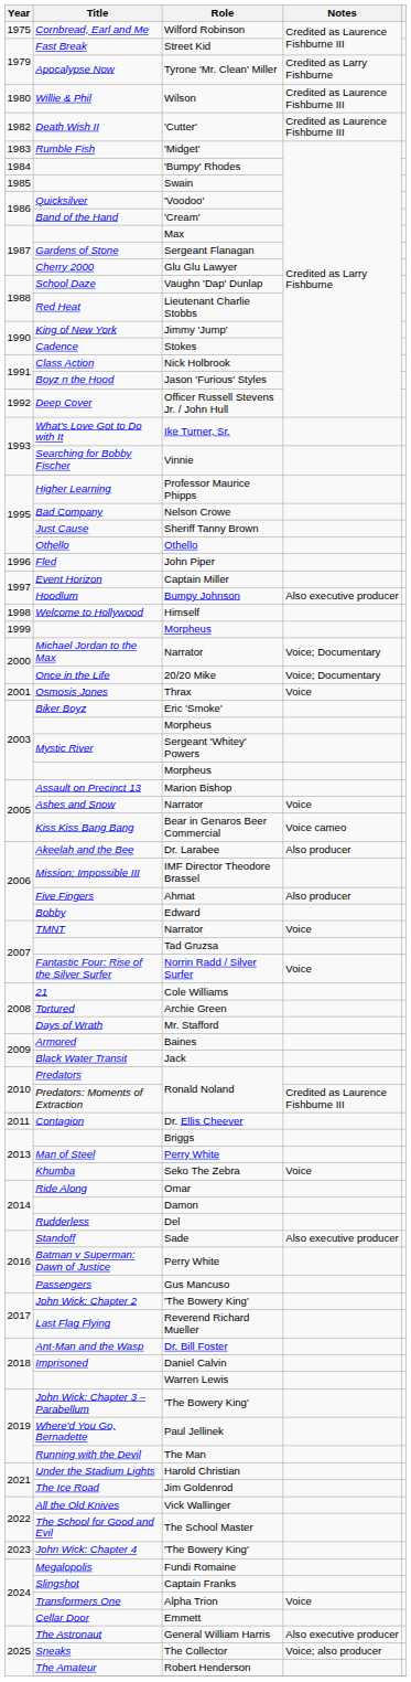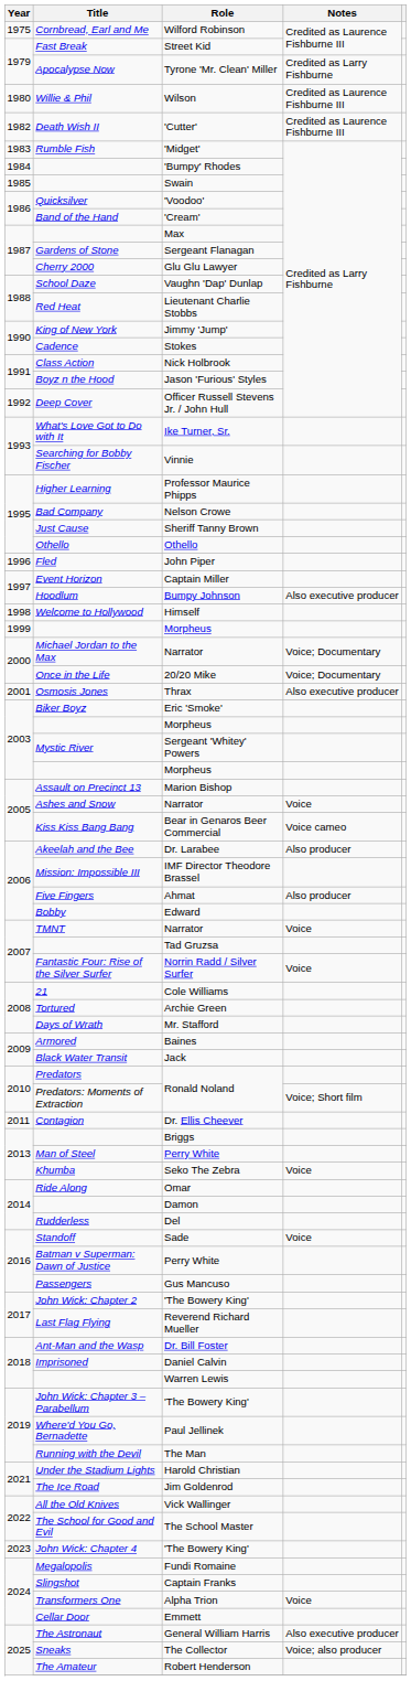 <table class="wikitable sortable plainrowheaders">
 <tr>
 <th scope="col">Year</th>
 <th scope="col">Title</th>
 <th scope="col">Role</th>
 <th scope="col" class="unsortable">Notes</th>
 <th scope="col" class="unsortable"></th>
 </tr>
 <tr>
 <td>1975</td>
 <td><em><a href='#'>Cornbread, Earl and Me</a></em></td>
 <td>Wilford Robinson</td>
 <td rowspan="2">Credited as Laurence Fishburne III</td>
 <td style="text-align:center;"></td>
 </tr>
 <tr>
 <td rowspan="2">1979</td>
 <td><em><a href='#'>Fast Break</a></em></td>
 <td>Street Kid</td>
 <td style="text-align:center;"></td>
 </tr>
 <tr>
 <td><em><a href='#'>Apocalypse Now</a></em></td>
 <td>Tyrone 'Mr. Clean' Miller</td>
 <td>Credited as Larry Fishburne</td>
 <td style="text-align:center;"></td>
 </tr>
 <tr>
 <td>1980</td>
 <td><em><a href='#'>Willie & Phil</a></em></td>
 <td>Wilson</td>
 <td>Credited as Laurence Fishburne III</td>
 <td></td>
 </tr>
 <tr>
 <td>1982</td>
 <td><em><a href='#'>Death Wish II</a></em></td>
 <td>'Cutter'</td>
 <td>Credited as Laurence Fishburne III</td>
 <td style="text-align:center;"></td>
 </tr>
 <tr>
 <td>1983</td>
 <td><em><a href='#'>Rumble Fish</a></em></td>
 <td>'Midget'</td>
 <td rowspan="15">Credited as Larry Fishburne</td>
 <td></td>
 </tr>
 <tr>
 <td>1984</td>
 <td><em></em></td>
 <td>'Bumpy' Rhodes</td>
 <td></td>
 </tr>
 <tr>
 <td>1985</td>
 <td><em></em></td>
 <td>Swain</td>
 <td style="text-align:center;"></td>
 </tr>
 <tr>
 <td rowspan="2">1986</td>
 <td><em><a href='#'>Quicksilver</a></em></td>
 <td>'Voodoo'</td>
 <td></td>
 </tr>
 <tr>
 <td><em><a href='#'>Band of the Hand</a></em></td>
 <td>'Cream'</td>
 <td></td>
 </tr>
 <tr>
 <td rowspan="3">1987</td>
 <td><em></em></td>
 <td>Max</td>
 <td></td>
 </tr>
 <tr>
 <td><em><a href='#'>Gardens of Stone</a></em></td>
 <td>Sergeant Flanagan</td>
 <td></td>
 </tr>
 <tr>
 <td><em><a href='#'>Cherry 2000</a></em></td>
 <td>Glu Glu Lawyer</td>
 <td></td>
 </tr>
 <tr>
 <td rowspan="2">1988</td>
 <td><em><a href='#'>School Daze</a></em></td>
 <td>Vaughn 'Dap' Dunlap</td>
 <td></td>
 </tr>
 <tr>
 <td><em><a href='#'>Red Heat</a></em></td>
 <td>Lieutenant Charlie Stobbs</td>
 <td></td>
 </tr>
 <tr>
 <td rowspan="2">1990</td>
 <td><em><a href='#'>King of New York</a></em></td>
 <td>Jimmy 'Jump'</td>
 <td></td>
 </tr>
 <tr>
 <td><em><a href='#'>Cadence</a></em></td>
 <td>Stokes</td>
 <td></td>
 </tr>
 <tr>
 <td rowspan="2">1991</td>
 <td><em><a href='#'>Class Action</a></em></td>
 <td>Nick Holbrook</td>
 <td></td>
 </tr>
 <tr>
 <td><em><a href='#'>Boyz n the Hood</a></em></td>
 <td>Jason 'Furious' Styles</td>
 <td></td>
 </tr>
 <tr>
 <td>1992</td>
 <td><em><a href='#'>Deep Cover</a></em></td>
 <td>Officer Russell Stevens Jr. / John Hull</td>
 <td></td>
 </tr>
 <tr>
 <td rowspan="2">1993</td>
 <td><em><a href='#'>What's Love Got to Do with It</a></em></td>
 <td><a href='#'>Ike Turner, Sr.</a></td>
 <td></td>
 <td></td>
 </tr>
 <tr>
 <td><em><a href='#'>Searching for Bobby Fischer</a></em></td>
 <td>Vinnie</td>
 <td></td>
 <td></td>
 </tr>
 <tr>
 <td rowspan="4">1995</td>
 <td><em><a href='#'>Higher Learning</a></em></td>
 <td>Professor Maurice Phipps</td>
 <td></td>
 <td></td>
 </tr>
 <tr>
 <td><em><a href='#'>Bad Company</a></em></td>
 <td>Nelson Crowe</td>
 <td></td>
 <td></td>
 </tr>
 <tr>
 <td><em><a href='#'>Just Cause</a></em></td>
 <td>Sheriff Tanny Brown</td>
 <td></td>
 <td></td>
 </tr>
 <tr>
 <td><em><a href='#'>Othello</a></em></td>
 <td><a href='#'>Othello</a></td>
 <td></td>
 <td></td>
 </tr>
 <tr>
 <td>1996</td>
 <td><em><a href='#'>Fled</a></em></td>
 <td>John Piper</td>
 <td></td>
 <td></td>
 </tr>
 <tr>
 <td rowspan="2">1997</td>
 <td><em><a href='#'>Event Horizon</a></em></td>
 <td>Captain Miller</td>
 <td></td>
 <td></td>
 </tr>
 <tr>
 <td><em><a href='#'>Hoodlum</a></em></td>
 <td><a href='#'>Bumpy Johnson</a></td>
 <td>Also executive producer</td>
 <td></td>
 </tr>
 <tr>
 <td>1998</td>
 <td><em><a href='#'>Welcome to Hollywood</a></em></td>
 <td>Himself</td>
 <td></td>
 <td></td>
 </tr>
 <tr>
 <td>1999</td>
 <td><em></em></td>
 <td><a href='#'>Morpheus</a></td>
 <td></td>
 <td></td>
 </tr>
 <tr>
 <td rowspan="2">2000</td>
 <td><em><a href='#'>Michael Jordan to the Max</a></em></td>
 <td>Narrator</td>
 <td>Voice; Documentary</td>
 <td style="text-align:center;"></td>
 </tr>
 <tr>
 <td><em><a href='#'>Once in the Life</a></em></td>
 <td>20/20 Mike</td>
 <td>Voice; Documentary</td>
 <td></td>
 </tr>
 <tr>
 <td>2001</td>
 <td><em><a href='#'>Osmosis Jones</a></em></td>
 <td>Thrax</td>
-<td>Voice</td>
+<td>Also executive producer</td>
 <td style="text-align:center;"></td>
 </tr>
 <tr>
 <td rowspan="4">2003</td>
 <td><em><a href='#'>Biker Boyz</a></em></td>
 <td>Eric 'Smoke'</td>
 <td></td>
 <td></td>
 </tr>
 <tr>
 <td><em></em></td>
 <td>Morpheus</td>
 <td></td>
 <td></td>
 </tr>
 <tr>
 <td><em><a href='#'>Mystic River</a></em></td>
 <td>Sergeant 'Whitey' Powers</td>
 <td></td>
 <td></td>
 </tr>
 <tr>
 <td><em></em></td>
 <td>Morpheus</td>
 <td></td>
 <td></td>
 </tr>
 <tr>
 <td rowspan="3">2005</td>
 <td><em><a href='#'>Assault on Precinct 13</a></em></td>
 <td>Marion Bishop</td>
 <td></td>
 <td></td>
 </tr>
 <tr>
 <td><em><a href='#'>Ashes and Snow</a></em></td>
 <td>Narrator</td>
 <td>Voice</td>
 <td></td>
 </tr>
 <tr>
 <td><em><a href='#'>Kiss Kiss Bang Bang</a></em></td>
 <td>Bear in Genaros Beer Commercial</td>
 <td>Voice cameo</td>
 <td></td>
 </tr>
 <tr>
 <td rowspan="4">2006</td>
 <td><em><a href='#'>Akeelah and the Bee</a></em></td>
 <td>Dr. Larabee</td>
 <td>Also producer</td>
 <td style="text-align:center;"></td>
 </tr>
 <tr>
 <td><em><a href='#'>Mission: Impossible III</a></em></td>
 <td>IMF Director Theodore Brassel</td>
 <td></td>
 <td></td>
 </tr>
 <tr>
 <td><em><a href='#'>Five Fingers</a></em></td>
 <td>Ahmat</td>
 <td>Also producer</td>
 <td></td>
 </tr>
 <tr>
 <td><em><a href='#'>Bobby</a></em></td>
 <td>Edward</td>
 <td></td>
 <td></td>
 </tr>
 <tr>
 <td rowspan="3">2007</td>
 <td><em><a href='#'>TMNT</a></em></td>
 <td>Narrator</td>
 <td>Voice</td>
 <td style="text-align:center;"></td>
 </tr>
 <tr>
 <td><em></em></td>
 <td>Tad Gruzsa</td>
 <td></td>
 <td></td>
 </tr>
 <tr>
 <td><em><a href='#'>Fantastic Four: Rise of the Silver Surfer</a></em></td>
 <td><a href='#'>Norrin Radd / Silver Surfer</a></td>
 <td>Voice</td>
 <td style="text-align:center;"></td>
 </tr>
 <tr>
 <td rowspan="3">2008</td>
 <td><em><a href='#'>21</a></em></td>
 <td>Cole Williams</td>
 <td></td>
 <td></td>
 </tr>
 <tr>
 <td><em><a href='#'>Tortured</a></em></td>
 <td>Archie Green</td>
 <td></td>
 <td></td>
 </tr>
 <tr>
 <td><em><a href='#'>Days of Wrath</a></em></td>
 <td>Mr. Stafford</td>
 <td></td>
 <td></td>
 </tr>
 <tr>
 <td rowspan="2">2009</td>
 <td><em><a href='#'>Armored</a></em></td>
 <td>Baines</td>
 <td></td>
 <td></td>
 </tr>
 <tr>
 <td><em><a href='#'>Black Water Transit</a></em></td>
 <td>Jack</td>
 <td></td>
 <td></td>
 </tr>
 <tr>
 <td rowspan="2">2010</td>
 <td><em><a href='#'>Predators</a></em></td>
 <td rowspan="2">Ronald Noland</td>
 <td></td>
 <td></td>
 </tr>
 <tr>
 <td><em>Predators: Moments of Extraction</em></td>
-<td>Credited as Laurence Fishburne III</td>
+<td>Voice; Short film</td>
 <td></td>
 </tr>
 <tr>
 <td>2011</td>
 <td><em><a href='#'>Contagion</a></em></td>
 <td>Dr. <a href='#'>Ellis Cheever</a></td>
 <td></td>
 <td></td>
 </tr>
 <tr>
 <td rowspan="3">2013</td>
 <td><em></em></td>
 <td>Briggs</td>
 <td></td>
 <td></td>
 </tr>
 <tr>
 <td><em><a href='#'>Man of Steel</a></em></td>
 <td><a href='#'>Perry White</a></td>
 <td></td>
 <td style="text-align:center;"></td>
 </tr>
 <tr>
 <td><em><a href='#'>Khumba</a></em></td>
 <td>Seko The Zebra</td>
 <td>Voice</td>
 <td style="text-align:center;"></td>
 </tr>
 <tr>
 <td rowspan="3">2014</td>
 <td><em><a href='#'>Ride Along</a></em></td>
 <td>Omar</td>
 <td></td>
 <td></td>
 </tr>
 <tr>
 <td><em></em></td>
 <td>Damon</td>
 <td></td>
 <td></td>
 </tr>
 <tr>
 <td><em><a href='#'>Rudderless</a></em></td>
 <td>Del</td>
 <td></td>
 <td></td>
 </tr>
 <tr>
 <td rowspan="3">2016</td>
 <td><em><a href='#'>Standoff</a></em></td>
 <td>Sade</td>
-<td>Also executive producer</td>
+<td>Voice</td>
 <td></td>
 </tr>
 <tr>
 <td><em><a href='#'>Batman v Superman: Dawn of Justice</a></em></td>
 <td>Perry White</td>
 <td></td>
 <td style="text-align:center;"></td>
 </tr>
 <tr>
 <td><em><a href='#'>Passengers</a></em></td>
 <td>Gus Mancuso</td>
 <td></td>
 <td></td>
 </tr>
 <tr>
 <td rowspan="2">2017</td>
 <td><em><a href='#'>John Wick: Chapter 2</a></em></td>
 <td>'The Bowery King'</td>
 <td></td>
 <td></td>
 </tr>
 <tr>
 <td><em><a href='#'>Last Flag Flying</a></em></td>
 <td>Reverend Richard Mueller</td>
 <td></td>
 <td></td>
 </tr>
 <tr>
 <td rowspan="3">2018</td>
 <td><em><a href='#'>Ant-Man and the Wasp</a></em></td>
 <td><a href='#'>Dr. Bill Foster</a></td>
 <td></td>
 <td></td>
 </tr>
 <tr>
 <td><em><a href='#'>Imprisoned</a></em></td>
 <td>Daniel Calvin</td>
 <td></td>
 <td></td>
 </tr>
 <tr>
 <td><em></em></td>
 <td>Warren Lewis</td>
 <td></td>
 <td></td>
 </tr>
 <tr>
 <td rowspan="3">2019</td>
 <td><em><a href='#'>John Wick: Chapter 3 – Parabellum</a></em></td>
 <td>'The Bowery King'</td>
 <td></td>
 <td></td>
 </tr>
 <tr>
 <td><em><a href='#'>Where'd You Go, Bernadette</a></em></td>
 <td>Paul Jellinek</td>
 <td></td>
 <td></td>
 </tr>
 <tr>
 <td><em><a href='#'>Running with the Devil</a></em></td>
 <td>The Man</td>
 <td></td>
 <td></td>
 </tr>
 <tr>
 <td rowspan="2">2021</td>
 <td><em><a href='#'>Under the Stadium Lights</a></em></td>
 <td>Harold Christian</td>
 <td></td>
 <td></td>
 </tr>
 <tr>
 <td><em><a href='#'>The Ice Road</a></em></td>
 <td>Jim Goldenrod</td>
 <td></td>
 <td></td>
 </tr>
 <tr>
 <td rowspan="2">2022</td>
 <td><em><a href='#'>All the Old Knives</a></em></td>
 <td>Vick Wallinger</td>
 <td></td>
 <td></td>
 </tr>
 <tr>
 <td><em><a href='#'>The School for Good and Evil</a></em></td>
 <td>The School Master</td>
 <td></td>
 <td style="text-align:center;"></td>
 </tr>
 <tr>
 <td>2023</td>
 <td><em><a href='#'>John Wick: Chapter 4</a></em></td>
 <td>'The Bowery King'</td>
 <td></td>
 <td></td>
 </tr>
 <tr>
 <td rowspan="4">2024</td>
 <td><em><a href='#'>Megalopolis</a></em></td>
 <td>Fundi Romaine</td>
 <td></td>
 <td style="text-align:center;"></td>
 </tr>
 <tr>
 <td><em><a href='#'>Slingshot</a></em></td>
 <td>Captain Franks</td>
 <td></td>
 <td style="text-align:center;"></td>
 </tr>
 <tr>
 <td><em><a href='#'>Transformers One</a></em></td>
 <td>Alpha Trion</td>
 <td>Voice</td>
 <td style="text-align:center;"></td>
 </tr>
 <tr>
 <td><em><a href='#'>Cellar Door</a></em></td>
 <td>Emmett</td>
 <td></td>
 <td style="text-align:center;"></td>
 </tr>
 <tr>
 <td rowspan="4">2025</td>
 <td><em><a href='#'>The Astronaut</a></em></td>
 <td>General William Harris</td>
 <td>Also executive producer</td>
 <td></td>
 </tr>
 <tr>
 <td><em><a href='#'>Sneaks</a></em></td>
 <td>The Collector</td>
 <td>Voice; also producer</td>
 <td style="text-align:center;"></td>
 </tr>
 <tr>
 <td><em><a href='#'>The Amateur</a></em></td>
 <td>Robert Henderson</td>
 <td></td>
 <td style="text-align:center;"></td>
 </tr>
 <tr>
 </tr>
 </table>
